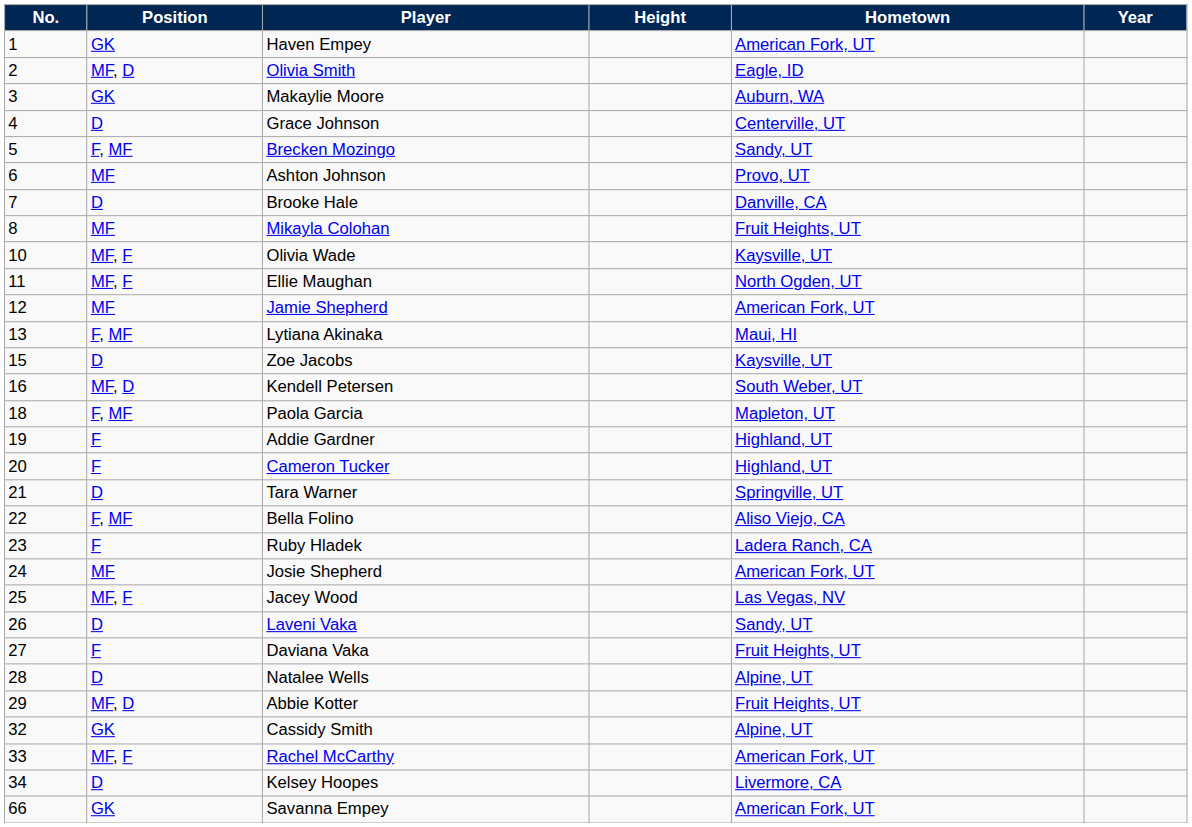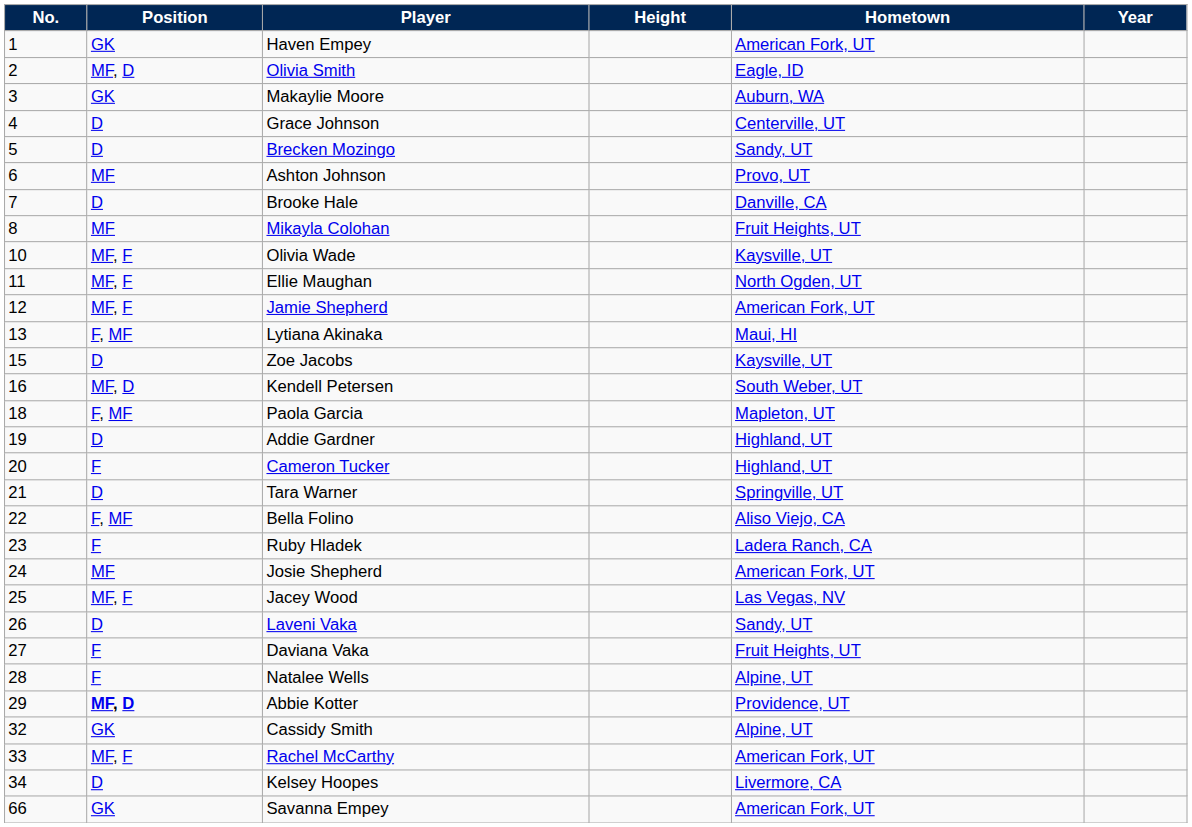 <table class="wikitable sortable" style="width:90%">
 <tr>
 <th style="background:#002654; color:white;" scope="col">No.</th>
 <th style="background:#002654; color:white;" scope="col">Position</th>
 <th style="background:#002654; color:white;" scope="col">Player</th>
 <th style="background:#002654; color:white;" scope="col">Height</th>
 <th style="background:#002654; color:white;" scope="col">Hometown</th>
 <th style="background:#002654; color:white;" scope="col">Year</th>
 </tr>
 <tr>
 <td>1</td>
 <td><a href='#'>GK</a></td>
 <td>Haven Empey</td>
 <td></td>
 <td><a href='#'>American Fork, UT</a></td>
 <td></td>
 </tr>
 <tr>
 <td>2</td>
 <td><a href='#'>MF</a>, <a href='#'>D</a></td>
 <td><a href='#'>Olivia Smith</a></td>
 <td></td>
 <td><a href='#'>Eagle, ID</a></td>
 <td></td>
 </tr>
 <tr>
 <td>3</td>
 <td><a href='#'>GK</a></td>
 <td>Makaylie Moore</td>
 <td></td>
 <td><a href='#'>Auburn, WA</a></td>
 <td></td>
 </tr>
 <tr>
 <td>4</td>
 <td><a href='#'>D</a></td>
 <td>Grace Johnson</td>
 <td></td>
 <td><a href='#'>Centerville, UT</a></td>
 <td></td>
 </tr>
 <tr>
 <td>5</td>
-<td><a href='#'>F</a>, <a href='#'>MF</a></td>
+<td><a href='#'>D</a></td>
 <td><a href='#'>Brecken Mozingo</a></td>
 <td></td>
 <td><a href='#'>Sandy, UT</a></td>
 <td></td>
 </tr>
 <tr>
 <td>6</td>
 <td><a href='#'>MF</a></td>
 <td>Ashton Johnson</td>
 <td></td>
 <td><a href='#'>Provo, UT</a></td>
 <td></td>
 </tr>
 <tr>
 <td>7</td>
 <td><a href='#'>D</a></td>
 <td>Brooke Hale</td>
 <td></td>
 <td><a href='#'>Danville, CA</a></td>
 <td></td>
 </tr>
 <tr>
 <td>8</td>
 <td><a href='#'>MF</a></td>
 <td><a href='#'>Mikayla Colohan</a></td>
 <td></td>
 <td><a href='#'>Fruit Heights, UT</a></td>
 <td></td>
 </tr>
 <tr>
 <td>10</td>
 <td><a href='#'>MF</a>, <a href='#'>F</a></td>
 <td>Olivia Wade</td>
 <td></td>
 <td><a href='#'>Kaysville, UT</a></td>
 <td></td>
 </tr>
 <tr>
 <td>11</td>
 <td><a href='#'>MF</a>, <a href='#'>F</a></td>
 <td>Ellie Maughan</td>
 <td></td>
 <td><a href='#'>North Ogden, UT</a></td>
 <td></td>
 </tr>
 <tr>
 <td>12</td>
-<td><a href='#'>MF</a></td>
+<td><a href='#'>MF</a>, <a href='#'>F</a></td>
 <td><a href='#'>Jamie Shepherd</a></td>
 <td></td>
 <td><a href='#'>American Fork, UT</a></td>
 <td></td>
 </tr>
 <tr>
 <td>13</td>
 <td><a href='#'>F</a>, <a href='#'>MF</a></td>
 <td>Lytiana Akinaka</td>
 <td></td>
 <td><a href='#'>Maui, HI</a></td>
 <td></td>
 </tr>
 <tr>
 <td>15</td>
 <td><a href='#'>D</a></td>
 <td>Zoe Jacobs</td>
 <td></td>
 <td><a href='#'>Kaysville, UT</a></td>
 <td></td>
 </tr>
 <tr>
 <td>16</td>
 <td><a href='#'>MF</a>, <a href='#'>D</a></td>
 <td>Kendell Petersen</td>
 <td></td>
 <td><a href='#'>South Weber, UT</a></td>
 <td></td>
 </tr>
 <tr>
 <td>18</td>
 <td><a href='#'>F</a>, <a href='#'>MF</a></td>
 <td>Paola Garcia</td>
 <td></td>
 <td><a href='#'>Mapleton, UT</a></td>
 <td></td>
 </tr>
 <tr>
 <td>19</td>
-<td><a href='#'>F</a></td>
+<td><a href='#'>D</a></td>
 <td>Addie Gardner</td>
 <td></td>
 <td><a href='#'>Highland, UT</a></td>
 <td></td>
 </tr>
 <tr>
 <td>20</td>
 <td><a href='#'>F</a></td>
 <td><a href='#'>Cameron Tucker</a></td>
 <td></td>
 <td><a href='#'>Highland, UT</a></td>
 <td></td>
 </tr>
 <tr>
 <td>21</td>
 <td><a href='#'>D</a></td>
 <td>Tara Warner</td>
 <td></td>
 <td><a href='#'>Springville, UT</a></td>
 <td></td>
 </tr>
 <tr>
 <td>22</td>
 <td><a href='#'>F</a>, <a href='#'>MF</a></td>
 <td>Bella Folino</td>
 <td></td>
 <td><a href='#'>Aliso Viejo, CA</a></td>
 <td></td>
 </tr>
 <tr>
 <td>23</td>
 <td><a href='#'>F</a></td>
 <td>Ruby Hladek</td>
 <td></td>
 <td><a href='#'>Ladera Ranch, CA</a></td>
 <td></td>
 </tr>
 <tr>
 <td>24</td>
 <td><a href='#'>MF</a></td>
 <td>Josie Shepherd</td>
 <td></td>
 <td><a href='#'>American Fork, UT</a></td>
 <td></td>
 </tr>
 <tr>
 <td>25</td>
 <td><a href='#'>MF</a>, <a href='#'>F</a></td>
 <td>Jacey Wood</td>
 <td></td>
 <td><a href='#'>Las Vegas, NV</a></td>
 <td></td>
 </tr>
 <tr>
 <td>26</td>
 <td><a href='#'>D</a></td>
 <td><a href='#'>Laveni Vaka</a></td>
 <td></td>
 <td><a href='#'>Sandy, UT</a></td>
 <td></td>
 </tr>
 <tr>
 <td>27</td>
 <td><a href='#'>F</a></td>
 <td>Daviana Vaka</td>
 <td></td>
 <td><a href='#'>Fruit Heights, UT</a></td>
 <td></td>
 </tr>
 <tr>
 <td>28</td>
-<td><a href='#'>D</a></td>
+<td><a href='#'>F</a></td>
 <td>Natalee Wells</td>
 <td></td>
 <td><a href='#'>Alpine, UT</a></td>
 <td></td>
 </tr>
 <tr>
 <td>29</td>
-<td><a href='#'>MF</a>, <a href='#'>D</a></td>
+<td><strong><a href='#'>MF</a>, <a href='#'>D</a></strong></td>
 <td>Abbie Kotter</td>
 <td></td>
-<td><a href='#'>Fruit Heights, UT</a></td>
+<td><a href='#'>Providence, UT</a></td>
 <td></td>
 </tr>
 <tr>
 <td>32</td>
 <td><a href='#'>GK</a></td>
 <td>Cassidy Smith</td>
 <td></td>
 <td><a href='#'>Alpine, UT</a></td>
 <td></td>
 </tr>
 <tr>
 <td>33</td>
 <td><a href='#'>MF</a>, <a href='#'>F</a></td>
 <td><a href='#'>Rachel McCarthy</a></td>
 <td></td>
 <td><a href='#'>American Fork, UT</a></td>
 <td></td>
 </tr>
 <tr>
 <td>34</td>
 <td><a href='#'>D</a></td>
 <td>Kelsey Hoopes</td>
 <td></td>
 <td><a href='#'>Livermore, CA</a></td>
 <td></td>
 </tr>
 <tr>
 <td>66</td>
 <td><a href='#'>GK</a></td>
 <td>Savanna Empey</td>
 <td></td>
 <td><a href='#'>American Fork, UT</a></td>
 <td></td>
 </tr>
 </table>
